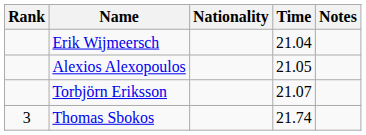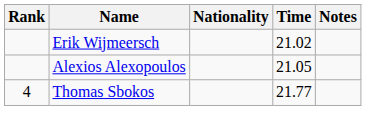 <table class="wikitable sortable" style="text-align:center">
 <tr>
 <th>Rank</th>
 <th>Name</th>
 <th>Nationality</th>
 <th>Time</th>
 <th>Notes</th>
 </tr>
 <tr>
 <td></td>
 <td align="left"><a href='#'>Erik Wijmeersch</a></td>
 <td align=left></td>
-<td>21.04</td>
+<td>21.02</td>
 <td></td>
 </tr>
 <tr>
 <td></td>
 <td align="left"><a href='#'>Alexios Alexopoulos</a></td>
 <td align=left></td>
 <td>21.05</td>
 <td></td>
 </tr>
 <tr>
-<td></td>
-<td align="left"><a href='#'>Torbjörn Eriksson</a></td>
-<td align=left></td>
-<td>21.07</td>
-<td></td>
-</tr>
-<tr>
-<td>3</td>
+<td>4</td>
 <td align="left"><a href='#'>Thomas Sbokos</a></td>
 <td align=left></td>
-<td>21.74</td>
+<td>21.77</td>
 <td></td>
 </tr>
 </table>
